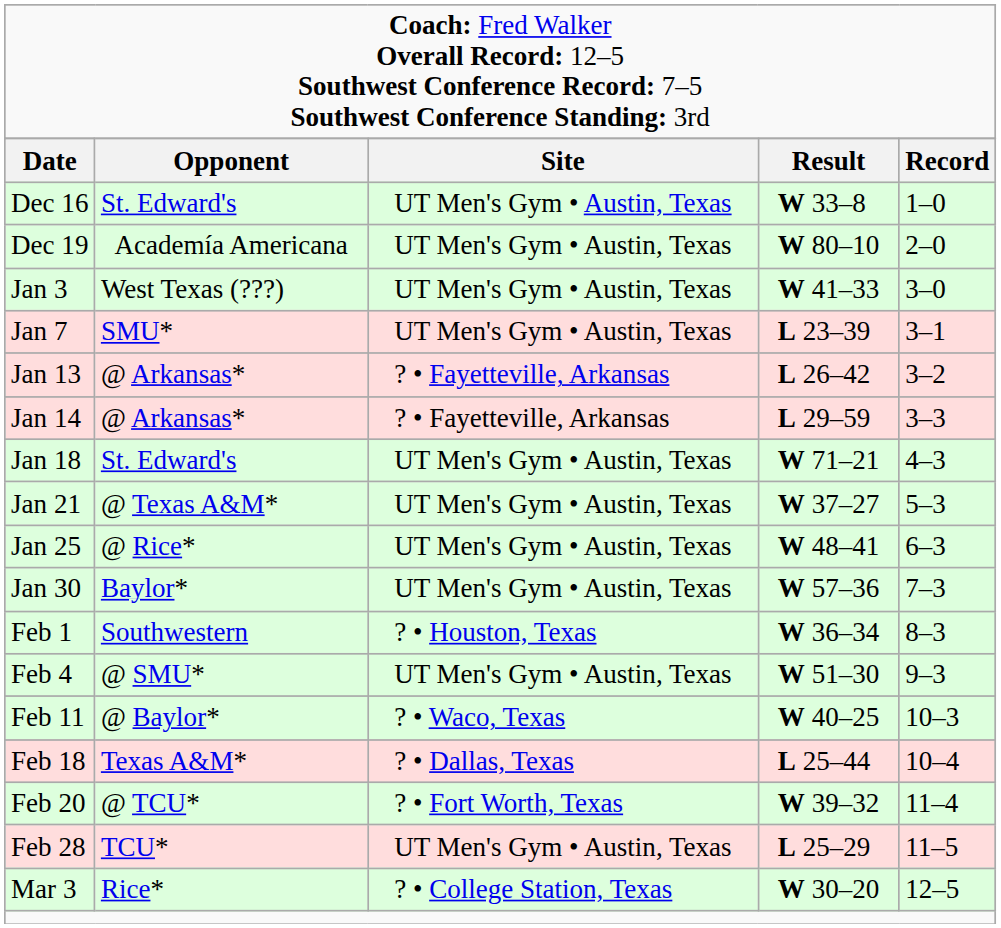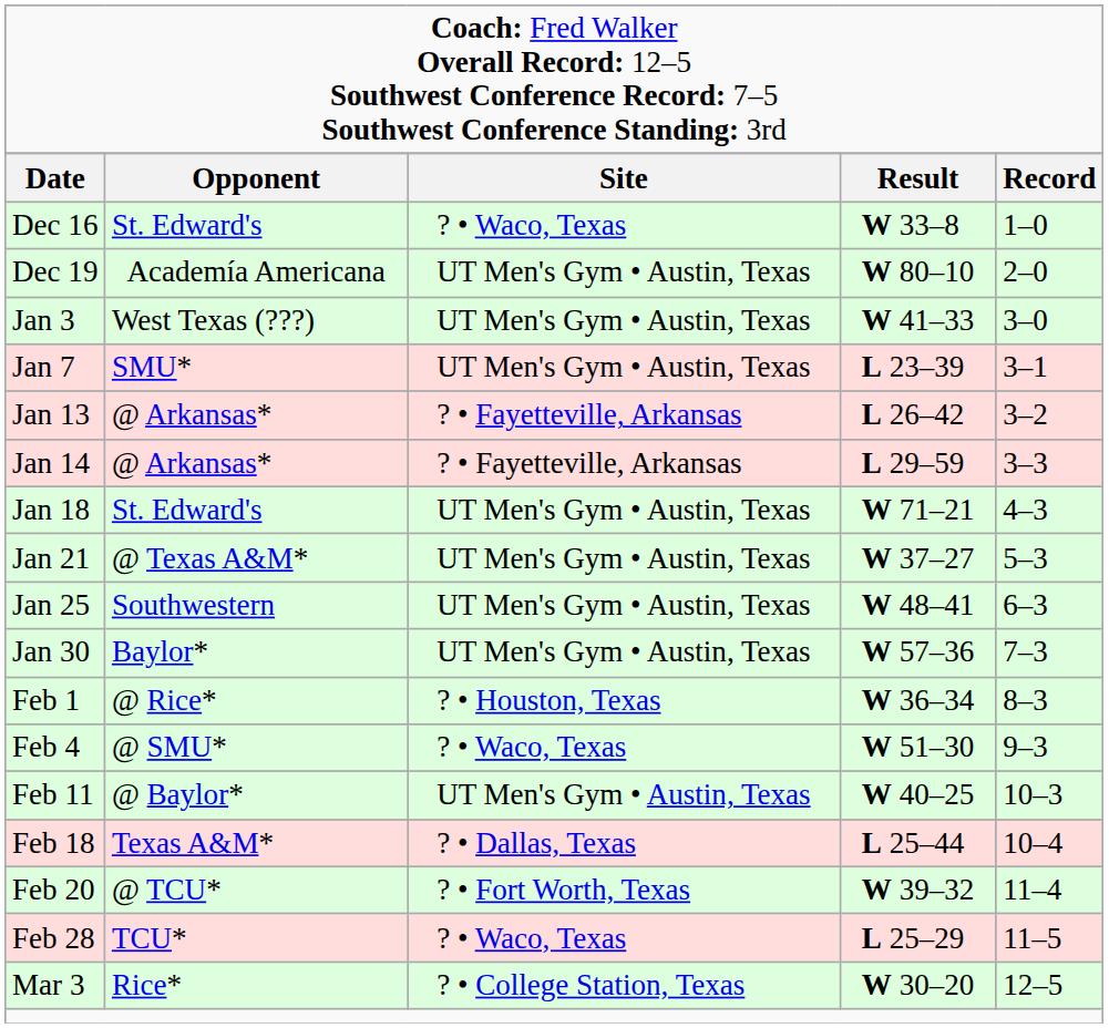 <table class="wikitable">
 <tr>
 <td colspan=8 style="text-align: center;"><strong>Coach:</strong> <a href='#'>Fred Walker</a><br><strong>Overall Record:</strong> 12–5<br><strong>Southwest Conference Record:</strong> 7–5<br><strong>Southwest Conference Standing:</strong> 3rd</td>
 </tr>
 <tr>
 </tr>
 <tr>
 <th>Date</th>
 <th>Opponent</th>
 <th>Site</th>
 <th>Result</th>
 <th>Record</th>
 </tr>
 <tr style="background: #ddffdd;">
 <td>Dec 16</td>
 <td><a href='#'>St. Edward's</a></td>
-<td>   UT Men's Gym • <a href='#'>Austin, Texas</a>   </td>
+<td>   ? • <a href='#'>Waco, Texas</a>   </td>
 <td>  <strong>W</strong> 33–8  </td>
 <td>1–0</td>
 </tr>
 <tr style="background: #ddffdd;">
 <td>Dec 19</td>
 <td>  Academía Americana  </td>
 <td>   UT Men's Gym • Austin, Texas   </td>
 <td>  <strong>W</strong> 80–10  </td>
 <td>2–0</td>
 </tr>
 <tr style="background: #ddffdd;">
 <td>Jan 3</td>
 <td>West Texas (???)</td>
 <td>   UT Men's Gym • Austin, Texas   </td>
 <td>  <strong>W</strong> 41–33  </td>
 <td>3–0</td>
 </tr>
 <tr style="background: #ffdddd;">
 <td>Jan 7</td>
 <td><a href='#'>SMU</a>*</td>
 <td>   UT Men's Gym • Austin, Texas   </td>
 <td>  <strong>L</strong> 23–39  </td>
 <td>3–1</td>
 </tr>
 <tr style="background: #ffdddd;">
 <td>Jan 13</td>
 <td>@ <a href='#'>Arkansas</a>*</td>
 <td>   ? • <a href='#'>Fayetteville, Arkansas</a>   </td>
 <td>  <strong>L</strong> 26–42  </td>
 <td>3–2</td>
 </tr>
 <tr style="background: #ffdddd;">
 <td>Jan 14</td>
 <td>@ <a href='#'>Arkansas</a>*</td>
 <td>   ? • Fayetteville, Arkansas   </td>
 <td>  <strong>L</strong> 29–59  </td>
 <td>3–3</td>
 </tr>
 <tr style="background: #ddffdd;">
 <td>Jan 18</td>
 <td><a href='#'>St. Edward's</a></td>
 <td>   UT Men's Gym • Austin, Texas   </td>
 <td>  <strong>W</strong> 71–21  </td>
 <td>4–3</td>
 </tr>
 <tr style="background: #ddffdd;">
 <td>Jan 21</td>
 <td>@ <a href='#'>Texas A&M</a>*</td>
 <td>   UT Men's Gym • Austin, Texas   </td>
 <td>  <strong>W</strong> 37–27  </td>
 <td>5–3</td>
 </tr>
 <tr style="background: #ddffdd;">
 <td>Jan 25</td>
-<td>@ <a href='#'>Rice</a>*</td>
+<td><a href='#'>Southwestern</a></td>
 <td>   UT Men's Gym • Austin, Texas   </td>
 <td>  <strong>W</strong> 48–41  </td>
 <td>6–3</td>
 </tr>
 <tr style="background: #ddffdd;">
 <td>Jan 30</td>
 <td><a href='#'>Baylor</a>*</td>
 <td>   UT Men's Gym • Austin, Texas   </td>
 <td>  <strong>W</strong> 57–36  </td>
 <td>7–3</td>
 </tr>
 <tr style="background: #ddffdd;">
 <td>Feb 1</td>
-<td><a href='#'>Southwestern</a></td>
+<td>@ <a href='#'>Rice</a>*</td>
 <td>   ? • <a href='#'>Houston, Texas</a>   </td>
 <td>  <strong>W</strong> 36–34  </td>
 <td>8–3</td>
 </tr>
 <tr style="background: #ddffdd;">
 <td>Feb 4</td>
 <td>@ <a href='#'>SMU</a>*</td>
-<td>   UT Men's Gym • Austin, Texas   </td>
+<td>   ? • <a href='#'>Waco, Texas</a>   </td>
 <td>  <strong>W</strong> 51–30  </td>
 <td>9–3</td>
 </tr>
 <tr style="background: #ddffdd;">
 <td>Feb 11</td>
 <td>@ <a href='#'>Baylor</a>*</td>
-<td>   ? • <a href='#'>Waco, Texas</a>   </td>
+<td>   UT Men's Gym • <a href='#'>Austin, Texas</a>   </td>
 <td>  <strong>W</strong> 40–25  </td>
 <td>10–3</td>
 </tr>
 <tr style="background: #ffdddd;">
 <td>Feb 18</td>
 <td><a href='#'>Texas A&M</a>*</td>
 <td>   ? • <a href='#'>Dallas, Texas</a>   </td>
 <td>  <strong>L</strong> 25–44  </td>
 <td>10–4</td>
 </tr>
 <tr style="background: #ddffdd;">
 <td>Feb 20</td>
 <td>@ <a href='#'>TCU</a>*</td>
 <td>   ? • <a href='#'>Fort Worth, Texas</a>   </td>
 <td>  <strong>W</strong> 39–32  </td>
 <td>11–4</td>
 </tr>
 <tr style="background: #ffdddd;">
 <td>Feb 28</td>
 <td><a href='#'>TCU</a>*</td>
-<td>   UT Men's Gym • Austin, Texas   </td>
+<td>   ? • <a href='#'>Waco, Texas</a>   </td>
 <td>  <strong>L</strong> 25–29  </td>
 <td>11–5</td>
 </tr>
 <tr style="background: #ddffdd;">
 <td>Mar 3</td>
 <td><a href='#'>Rice</a>*</td>
 <td>   ? • <a href='#'>College Station, Texas</a>   </td>
 <td>  <strong>W</strong> 30–20  </td>
 <td>12–5</td>
 </tr>
 <tr>
 <td colspan=8></td>
 </tr>
 </table>
